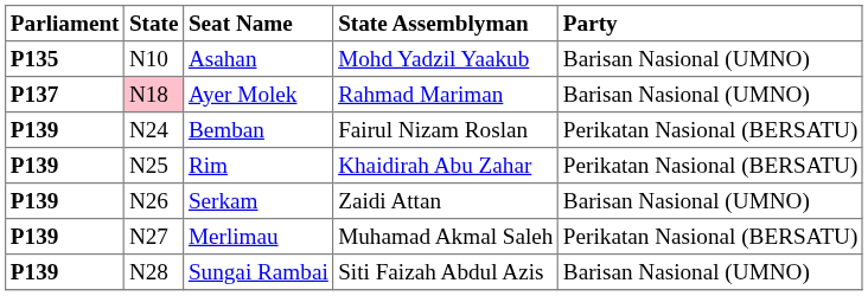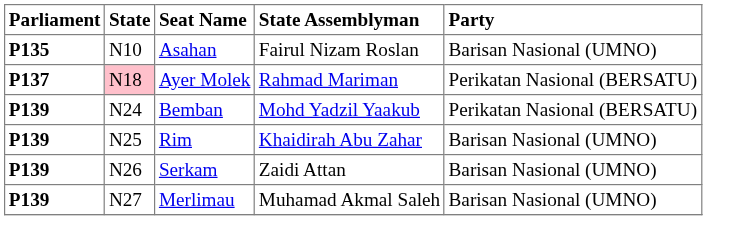 <table class="toccolours sortable" cellpadding="3" border="1" style="border-collapse:collapse; text-align: left;">
 <tr>
 <th align="center">Parliament</th>
 <th>State</th>
 <th>Seat Name</th>
 <th>State Assemblyman</th>
 <th>Party</th>
 </tr>
 <tr>
 <th align="left">P135</th>
 <td>N10</td>
 <td><a href='#'>Asahan</a></td>
-<td><a href='#'>Mohd Yadzil Yaakub</a></td>
+<td>Fairul Nizam Roslan</td>
 <td>Barisan Nasional (UMNO)</td>
 </tr>
 <tr>
 <th>P137</th>
 <td style="background: pink;">N18</td>
 <td><a href='#'>Ayer Molek</a></td>
 <td><a href='#'>Rahmad Mariman</a></td>
-<td>Barisan Nasional (UMNO)</td>
+<td>Perikatan Nasional (BERSATU)</td>
 </tr>
 <tr>
 <th align="left">P139</th>
 <td>N24</td>
 <td><a href='#'>Bemban</a></td>
-<td>Fairul Nizam Roslan</td>
+<td><a href='#'>Mohd Yadzil Yaakub</a></td>
 <td>Perikatan Nasional (BERSATU)</td>
 </tr>
 <tr>
 <th>P139</th>
 <td>N25</td>
 <td><a href='#'>Rim</a></td>
 <td><a href='#'>Khaidirah Abu Zahar</a></td>
-<td>Perikatan Nasional (BERSATU)</td>
+<td>Barisan Nasional (UMNO)</td>
 </tr>
 <tr>
 <th align="left">P139</th>
 <td>N26</td>
 <td><a href='#'>Serkam</a></td>
 <td>Zaidi Attan</td>
 <td>Barisan Nasional (UMNO)</td>
 </tr>
 <tr>
 <th align="left">P139</th>
 <td>N27</td>
 <td><a href='#'>Merlimau</a></td>
 <td>Muhamad Akmal Saleh</td>
-<td>Perikatan Nasional (BERSATU)</td>
-</tr>
-<tr>
-<th align="left">P139</th>
-<td>N28</td>
-<td><a href='#'>Sungai Rambai</a></td>
-<td>Siti Faizah Abdul Azis</td>
 <td>Barisan Nasional (UMNO)</td>
 </tr>
 <tr>
 </tr>
 </table>
